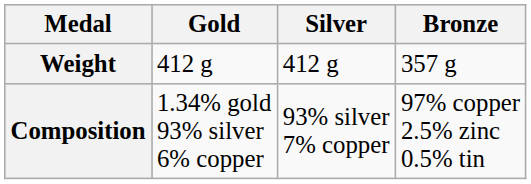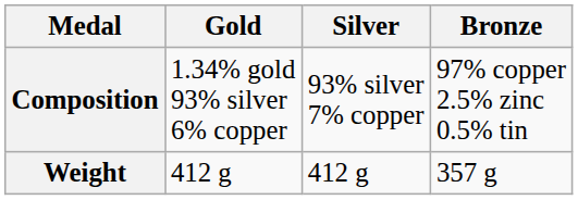 <table class="wikitable">
 <tr>
 <th>Medal</th>
 <th>Gold</th>
 <th>Silver</th>
 <th>Bronze</th>
 </tr>
 <tr>
+<th>Composition</th>
+<td>1.34% gold<br>93% silver<br>6% copper</td>
+<td>93% silver<br>7% copper</td>
+<td>97% copper<br>2.5% zinc<br>0.5% tin</td>
+</tr>
+<tr>
 <th>Weight</th>
 <td>412 g</td>
 <td>412 g</td>
 <td>357 g</td>
 </tr>
-<tr>
-<th>Composition</th>
-<td>1.34% gold<br>93% silver<br>6% copper</td>
-<td>93% silver<br>7% copper</td>
-<td>97% copper<br>2.5% zinc<br>0.5% tin</td>
-</tr>
 </table>
